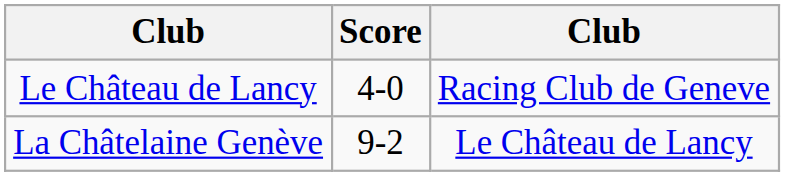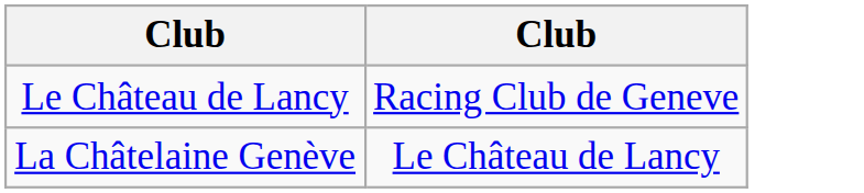 <table class="wikitable" style="text-align: center;">
 <tr>
 <th>Club</th>
-<th>Score</th>
 <th>Club</th>
 </tr>
 <tr>
 <td><a href='#'>Le Château de Lancy</a></td>
-<td>4-0</td>
 <td><a href='#'>Racing Club de Geneve</a></td>
 </tr>
 <tr>
 <td><a href='#'>La Châtelaine Genève</a></td>
-<td>9-2</td>
 <td><a href='#'>Le Château de Lancy</a></td>
 </tr>
 </table>
